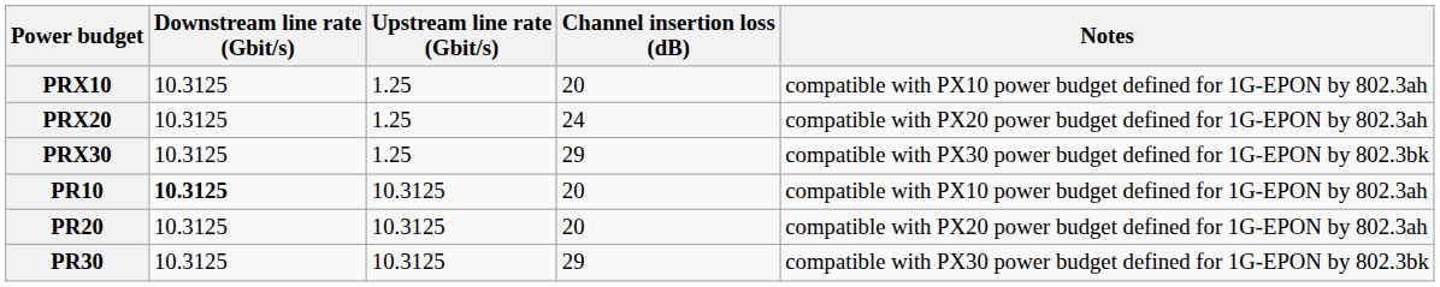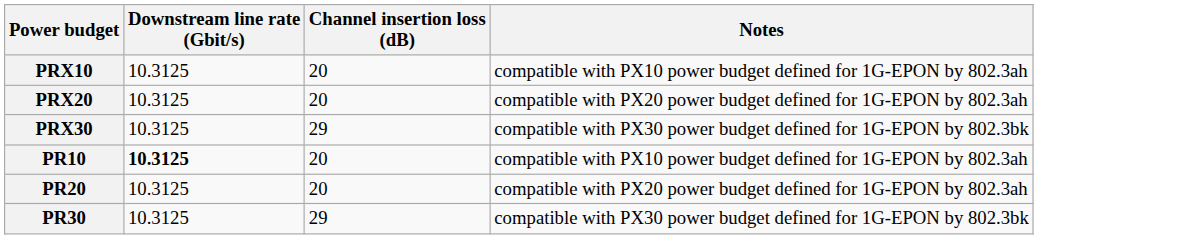 <table class="wikitable" border="1">
 <tr>
 <th>Power budget</th>
 <th>Downstream line rate <br> (Gbit/s)</th>
-<th>Upstream line rate <br> (Gbit/s)</th>
 <th>Channel insertion loss <br> (dB)</th>
 <th>Notes</th>
 </tr>
 <tr>
 <th>PRX10</th>
 <td>10.3125</td>
-<td>1.25</td>
 <td>20</td>
 <td>compatible with PX10 power budget defined for 1G-EPON by 802.3ah</td>
 </tr>
 <tr>
 <th>PRX20</th>
 <td>10.3125</td>
-<td>1.25</td>
-<td>24</td>
+<td>20</td>
 <td>compatible with PX20 power budget defined for 1G-EPON by 802.3ah</td>
 </tr>
 <tr>
 <th>PRX30</th>
 <td>10.3125</td>
-<td>1.25</td>
 <td>29</td>
 <td>compatible with PX30 power budget defined for 1G-EPON by 802.3bk</td>
 </tr>
 <tr>
 <th>PR10</th>
 <td><strong>10.3125</strong></td>
-<td>10.3125</td>
 <td>20</td>
 <td>compatible with PX10 power budget defined for 1G-EPON by 802.3ah</td>
 </tr>
 <tr>
 <th>PR20</th>
-<td>10.3125</td>
 <td>10.3125</td>
 <td>20</td>
 <td>compatible with PX20 power budget defined for 1G-EPON by 802.3ah</td>
 </tr>
 <tr>
 <th>PR30</th>
 <td>10.3125</td>
-<td>10.3125</td>
 <td>29</td>
 <td>compatible with PX30 power budget defined for 1G-EPON by 802.3bk</td>
 </tr>
 </table>
